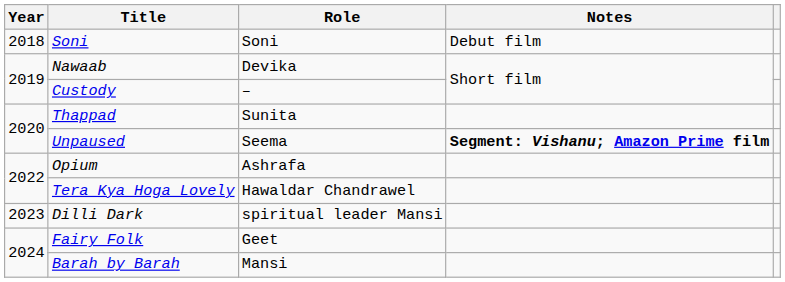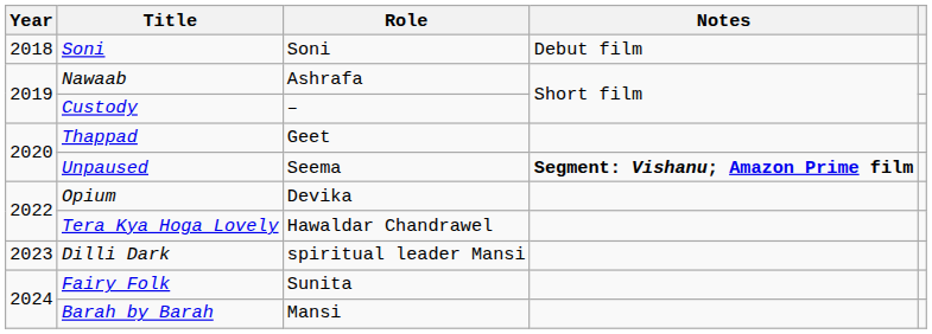 <table class="wikitable sortable plainrowheaders">
 <tr>
 <th scope="col">Year</th>
 <th scope="col">Title</th>
 <th scope="col">Role</th>
 <th scope="col">Notes</th>
 <th scope="col"></th>
 </tr>
 <tr>
 <td>2018</td>
 <td><em><a href='#'>Soni</a></em></td>
 <td>Soni</td>
 <td>Debut film</td>
 <td></td>
 </tr>
 <tr>
 <td rowspan="2">2019</td>
 <td><em>Nawaab</em></td>
-<td>Devika</td>
+<td>Ashrafa</td>
 <td rowspan="2">Short film</td>
 <td></td>
 </tr>
 <tr>
 <td><em><a href='#'>Custody</a></em></td>
 <td>–</td>
 <td></td>
 </tr>
 <tr>
 <td rowspan="2">2020</td>
 <td><em><a href='#'>Thappad</a></em></td>
-<td>Sunita</td>
+<td>Geet</td>
 <td></td>
 <td></td>
 </tr>
 <tr>
 <td><em><a href='#'>Unpaused</a></em></td>
 <td>Seema</td>
 <td><strong>Segment: <em>Vishanu</em>; <a href='#'>Amazon Prime</a> film</strong></td>
 <td></td>
 </tr>
 <tr>
 <td rowspan="2">2022</td>
 <td><em>Opium</em></td>
-<td>Ashrafa</td>
+<td>Devika</td>
 <td></td>
 <td></td>
 </tr>
 <tr>
 <td><em><a href='#'>Tera Kya Hoga Lovely</a></em></td>
 <td>Hawaldar Chandrawel</td>
 <td></td>
 <td></td>
 </tr>
 <tr>
 <td>2023</td>
 <td><em>Dilli Dark</em></td>
 <td>spiritual leader Mansi</td>
 <td></td>
 <td></td>
 </tr>
 <tr>
 <td rowspan="2">2024</td>
 <td><em><a href='#'>Fairy Folk</a></em></td>
-<td>Geet</td>
+<td>Sunita</td>
 <td></td>
 <td></td>
 </tr>
 <tr>
 <td><em><a href='#'>Barah by Barah</a></em></td>
 <td>Mansi</td>
 <td></td>
 <td></td>
 </tr>
 </table>
